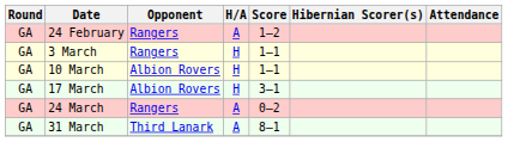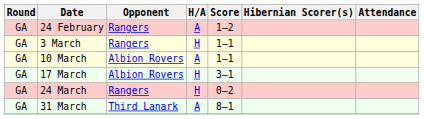 <table class="wikitable" style="text-align:center">
 <tr>
 <th>Round</th>
 <th>Date</th>
 <th>Opponent</th>
 <th>H/A</th>
 <th>Score</th>
 <th>Hibernian Scorer(s)</th>
 <th>Attendance</th>
 </tr>
 <tr bgcolor=#FFCCCC>
 <td>GA</td>
 <td align=left>24 February</td>
 <td align=left><a href='#'>Rangers</a></td>
 <td><a href='#'>A</a></td>
 <td>1–2</td>
 <td align=left></td>
 <td></td>
 </tr>
 <tr bgcolor=#FFFFDD>
 <td>GA</td>
 <td align=left>3 March</td>
 <td align=left><a href='#'>Rangers</a></td>
 <td><a href='#'>H</a></td>
 <td>1–1</td>
 <td align=left></td>
 <td></td>
 </tr>
 <tr bgcolor=#FFFFDD>
 <td>GA</td>
 <td align=left>10 March</td>
 <td align=left><a href='#'>Albion Rovers</a></td>
-<td><a href='#'>H</a></td>
+<td><a href='#'>A</a></td>
 <td>1–1</td>
 <td align=left></td>
 <td></td>
 </tr>
 <tr bgcolor=#EEFFEE>
 <td>GA</td>
 <td align=left>17 March</td>
 <td align=left><a href='#'>Albion Rovers</a></td>
 <td><a href='#'>H</a></td>
 <td>3–1</td>
 <td align=left></td>
 <td></td>
 </tr>
 <tr bgcolor=#FFCCCC>
 <td>GA</td>
 <td align=left>24 March</td>
 <td align=left><a href='#'>Rangers</a></td>
-<td><a href='#'>A</a></td>
+<td><a href='#'>H</a></td>
 <td>0–2</td>
 <td align=left></td>
 <td></td>
 </tr>
 <tr bgcolor=#EEFFEE>
 <td>GA</td>
 <td align=left>31 March</td>
 <td align=left><a href='#'>Third Lanark</a></td>
 <td><a href='#'>A</a></td>
 <td>8–1</td>
 <td align=left></td>
 <td></td>
 </tr>
 <tr>
 </tr>
 </table>
